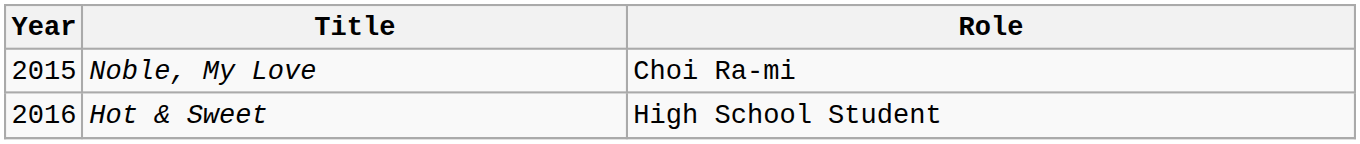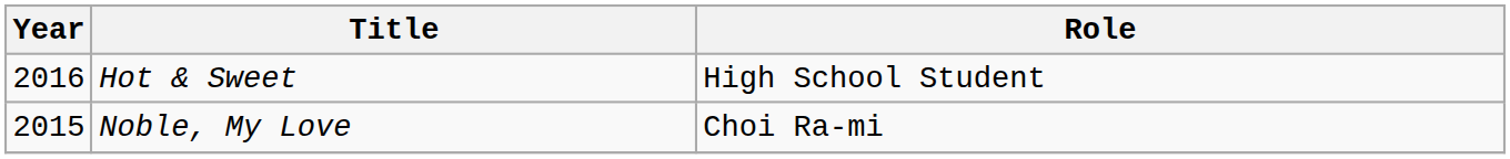 <table class="wikitable" style="font-size: 100%; width:650px">
 <tr>
 <th width=10>Year</th>
 <th>Title</th>
 <th>Role</th>
 </tr>
 <tr>
+<td>2016</td>
+<td><em>Hot & Sweet</em></td>
+<td>High School Student</td>
+</tr>
+<tr>
 <td>2015</td>
 <td><em>Noble, My Love</em></td>
 <td>Choi Ra-mi</td>
 </tr>
 <tr>
-<td>2016</td>
-<td><em>Hot & Sweet</em></td>
-<td>High School Student</td>
-</tr>
-<tr>
 </tr>
 </table>
